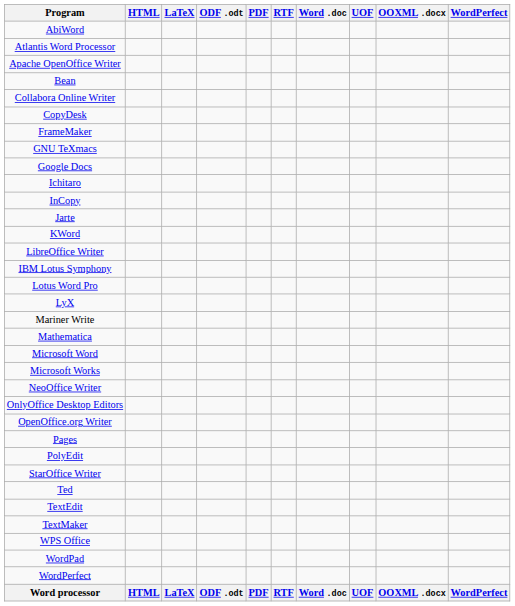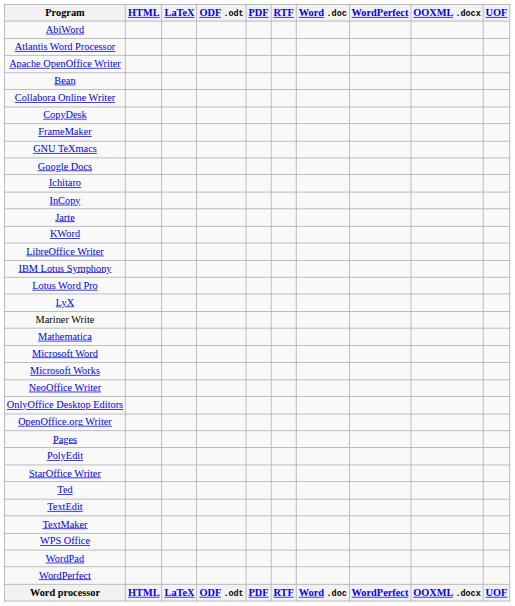 <table class="sortable wikitable" style="font-size: 85%; border: gray solid 1px; border-collapse: collapse; text-align: center; width: auto;">
 <tr>
 <th>Program</th>
 <th><a href='#'>HTML</a></th>
 <th><a href='#'>LaTeX</a></th>
 <th><a href='#'>ODF</a> <code>.odt</code></th>
 <th><a href='#'>PDF</a></th>
 <th><a href='#'>RTF</a></th>
 <th><a href='#'>Word</a> <code>.doc</code></th>
+<th><a href='#'>WordPerfect</a></th>
+<th><a href='#'>OOXML</a> <code>.docx</code></th>
 <th><a href='#'>UOF</a></th>
-<th><a href='#'>OOXML</a> <code>.docx</code></th>
-<th><a href='#'>WordPerfect</a></th>
 </tr>
 <tr>
 <td><a href='#'>AbiWord</a></td>
 <td></td>
 <td></td>
 <td></td>
 <td></td>
 <td></td>
 <td></td>
 <td></td>
 <td></td>
 <td></td>
 </tr>
 <tr>
 <td><a href='#'>Atlantis Word Processor</a></td>
 <td></td>
 <td></td>
 <td></td>
 <td></td>
 <td></td>
 <td></td>
 <td></td>
 <td></td>
 <td></td>
 </tr>
 <tr>
 <td><a href='#'>Apache OpenOffice Writer</a></td>
 <td></td>
 <td></td>
 <td></td>
 <td></td>
 <td></td>
 <td></td>
 <td></td>
 <td></td>
 <td></td>
 </tr>
 <tr>
 <td><a href='#'>Bean</a></td>
 <td></td>
 <td></td>
 <td></td>
 <td></td>
 <td></td>
 <td></td>
 <td></td>
 <td></td>
 <td></td>
 </tr>
 <tr>
 <td><a href='#'>Collabora Online Writer</a></td>
 <td></td>
 <td></td>
 <td></td>
 <td></td>
 <td></td>
 <td></td>
 <td></td>
 <td></td>
 <td></td>
 </tr>
 <tr>
 <td><a href='#'>CopyDesk</a></td>
 <td></td>
 <td></td>
 <td></td>
 <td></td>
 <td></td>
 <td></td>
 <td></td>
 <td></td>
 <td></td>
 </tr>
 <tr>
 <td><a href='#'>FrameMaker</a></td>
 <td></td>
 <td></td>
 <td></td>
 <td></td>
 <td></td>
 <td></td>
 <td></td>
 <td></td>
 <td></td>
 </tr>
 <tr>
 <td><a href='#'>GNU TeXmacs</a></td>
 <td></td>
 <td></td>
 <td></td>
 <td></td>
 <td></td>
 <td></td>
 <td></td>
 <td></td>
 <td></td>
 </tr>
 <tr>
 <td><a href='#'>Google Docs</a></td>
 <td></td>
 <td></td>
 <td></td>
 <td></td>
 <td></td>
 <td></td>
 <td></td>
 <td></td>
 <td></td>
 </tr>
 <tr>
 <td><a href='#'>Ichitaro</a></td>
 <td></td>
 <td></td>
 <td></td>
 <td></td>
 <td></td>
 <td></td>
 <td></td>
 <td></td>
 <td></td>
 </tr>
 <tr>
 <td><a href='#'>InCopy</a></td>
 <td></td>
 <td></td>
 <td></td>
 <td></td>
 <td></td>
 <td></td>
 <td></td>
 <td></td>
 <td></td>
 </tr>
 <tr>
 <td><a href='#'>Jarte</a></td>
 <td></td>
 <td></td>
 <td></td>
 <td></td>
 <td></td>
 <td></td>
 <td></td>
 <td></td>
 <td></td>
 </tr>
 <tr>
 <td><a href='#'>KWord</a></td>
 <td></td>
 <td></td>
 <td></td>
 <td></td>
 <td></td>
 <td></td>
 <td></td>
 <td></td>
 <td></td>
 </tr>
 <tr>
 <td><a href='#'>LibreOffice Writer</a></td>
 <td></td>
 <td></td>
 <td></td>
 <td></td>
 <td></td>
 <td></td>
 <td></td>
 <td></td>
 <td></td>
 </tr>
 <tr>
 <td><a href='#'>IBM Lotus Symphony</a></td>
 <td></td>
 <td></td>
 <td></td>
 <td></td>
 <td></td>
 <td></td>
 <td></td>
 <td></td>
 <td></td>
 </tr>
 <tr>
 <td><a href='#'>Lotus Word Pro</a></td>
 <td></td>
 <td></td>
 <td></td>
 <td></td>
 <td></td>
 <td></td>
 <td></td>
 <td></td>
 <td></td>
 </tr>
 <tr>
 <td><a href='#'>LyX</a></td>
 <td></td>
 <td></td>
 <td></td>
 <td></td>
 <td></td>
 <td></td>
 <td></td>
 <td></td>
 <td></td>
 </tr>
 <tr>
 <td>Mariner Write</td>
 <td></td>
 <td></td>
 <td></td>
 <td></td>
 <td></td>
 <td></td>
 <td></td>
 <td></td>
 <td></td>
 </tr>
 <tr>
 <td><a href='#'>Mathematica</a></td>
 <td></td>
 <td></td>
 <td></td>
 <td></td>
 <td></td>
 <td></td>
 <td></td>
 <td></td>
 <td></td>
 </tr>
 <tr>
 <td><a href='#'>Microsoft Word</a></td>
 <td></td>
 <td></td>
 <td></td>
 <td></td>
 <td></td>
 <td></td>
 <td></td>
 <td></td>
 <td></td>
 </tr>
 <tr>
 <td><a href='#'>Microsoft Works</a></td>
 <td></td>
 <td></td>
 <td></td>
 <td></td>
 <td></td>
 <td></td>
 <td></td>
 <td></td>
 <td></td>
 </tr>
 <tr>
 <td><a href='#'>NeoOffice Writer</a></td>
 <td></td>
 <td></td>
 <td></td>
 <td></td>
 <td></td>
 <td></td>
 <td></td>
 <td></td>
 <td></td>
 </tr>
 <tr>
 <td><a href='#'>OnlyOffice Desktop Editors</a></td>
 <td></td>
 <td></td>
 <td></td>
 <td></td>
 <td></td>
 <td></td>
 <td></td>
 <td></td>
 <td></td>
 </tr>
 <tr>
 <td><a href='#'>OpenOffice.org Writer</a></td>
 <td></td>
 <td></td>
 <td></td>
 <td></td>
 <td></td>
 <td></td>
 <td></td>
 <td></td>
 <td></td>
 </tr>
 <tr>
 <td><a href='#'>Pages</a></td>
 <td></td>
 <td></td>
 <td></td>
 <td></td>
 <td></td>
 <td></td>
 <td></td>
 <td></td>
 <td></td>
 </tr>
 <tr>
 <td><a href='#'>PolyEdit</a></td>
 <td></td>
 <td></td>
 <td></td>
 <td></td>
 <td></td>
 <td></td>
 <td></td>
 <td></td>
 <td></td>
 </tr>
 <tr>
 <td><a href='#'>StarOffice Writer</a></td>
 <td></td>
 <td></td>
 <td></td>
 <td></td>
 <td></td>
 <td></td>
 <td></td>
 <td></td>
 <td></td>
 </tr>
 <tr>
 <td><a href='#'>Ted</a></td>
 <td></td>
 <td></td>
 <td></td>
 <td></td>
 <td></td>
 <td></td>
 <td></td>
 <td></td>
 <td></td>
 </tr>
 <tr>
 <td><a href='#'>TextEdit</a></td>
 <td></td>
 <td></td>
 <td></td>
 <td></td>
 <td></td>
 <td></td>
 <td></td>
 <td></td>
 <td></td>
 </tr>
 <tr>
 <td><a href='#'>TextMaker</a></td>
 <td></td>
 <td></td>
 <td></td>
 <td></td>
 <td></td>
 <td></td>
 <td></td>
 <td></td>
 <td></td>
 </tr>
 <tr>
 <td><a href='#'>WPS Office</a></td>
 <td></td>
 <td></td>
 <td></td>
 <td></td>
 <td></td>
 <td></td>
 <td></td>
 <td></td>
 <td></td>
 </tr>
 <tr>
 <td><a href='#'>WordPad</a></td>
 <td></td>
 <td></td>
 <td></td>
 <td></td>
 <td></td>
 <td></td>
 <td></td>
 <td></td>
 <td></td>
 </tr>
 <tr>
 <td><a href='#'>WordPerfect</a></td>
 <td></td>
 <td></td>
 <td></td>
 <td></td>
 <td></td>
 <td></td>
 <td></td>
 <td></td>
 <td></td>
 </tr>
 <tr class="sortbottom">
 <th>Word processor</th>
 <th><a href='#'>HTML</a></th>
 <th><a href='#'>LaTeX</a></th>
 <th><a href='#'>ODF</a> <code>.odt</code></th>
 <th><a href='#'>PDF</a></th>
 <th><a href='#'>RTF</a></th>
 <th><a href='#'>Word</a> <code>.doc</code></th>
+<th><a href='#'>WordPerfect</a></th>
+<th><a href='#'>OOXML</a> <code>.docx</code></th>
 <th><a href='#'>UOF</a></th>
-<th><a href='#'>OOXML</a> <code>.docx</code></th>
-<th><a href='#'>WordPerfect</a></th>
 </tr>
 </table>
